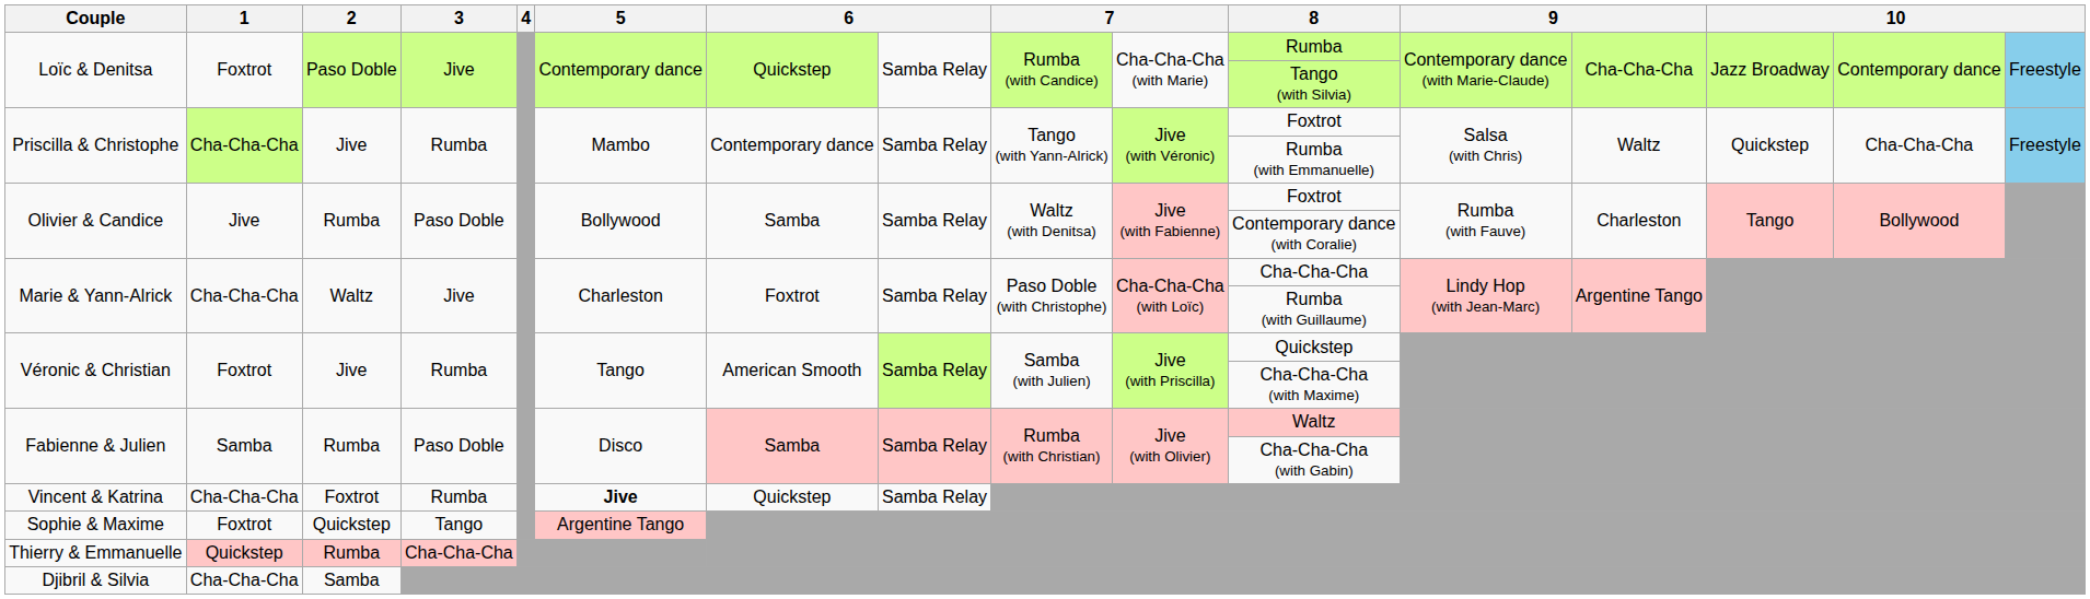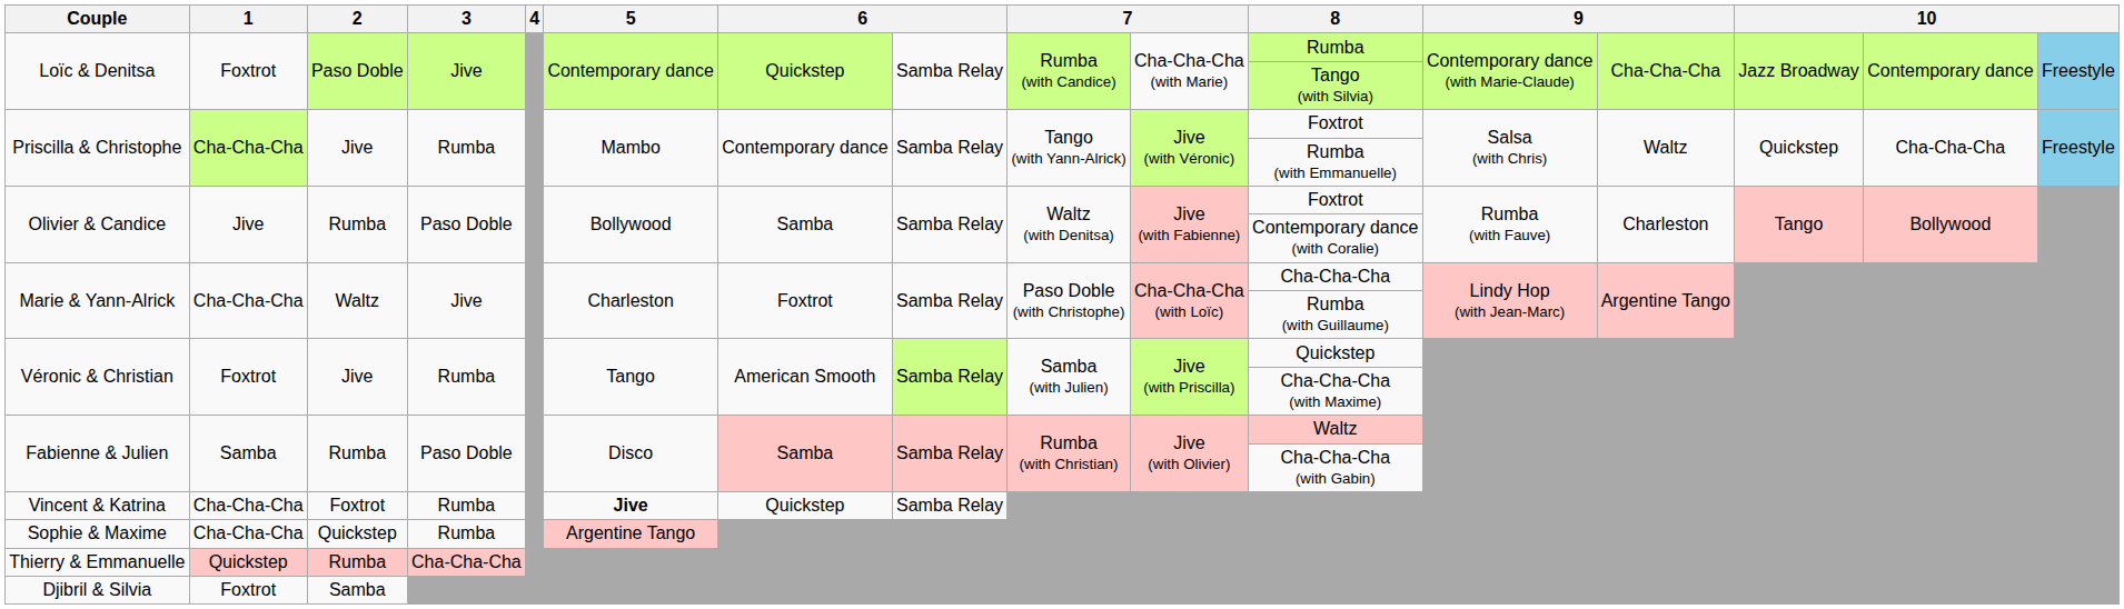 <table class="wikitable" style="text-align:center;">
 <tr>
 <th>Couple</th>
 <th>1</th>
 <th>2</th>
 <th>3</th>
 <th>4</th>
 <th>5</th>
 <th colspan="2">6</th>
 <th colspan="2">7</th>
 <th>8</th>
 <th colspan=2>9</th>
 <th colspan=3>10</th>
 </tr>
 <tr>
 <td rowspan="2">Loïc & Denitsa</td>
 <td rowspan="2">Foxtrot</td>
 <td rowspan="2" style="background:#ccff88;">Paso Doble</td>
 <td rowspan="2" style="background:#ccff88;">Jive</td>
 <td rowspan="14" style="background:darkgrey;"></td>
 <td rowspan="2" style="background:#ccff88;">Contemporary dance</td>
 <td rowspan="2" style="background:#ccff88;">Quickstep</td>
 <td rowspan="2">Samba Relay</td>
 <td rowspan="2" style="background:#ccff88;">Rumba<br><small>(with Candice)</small></td>
 <td rowspan="2">Cha-Cha-Cha <br><small>(with Marie)</small></td>
 <td style="background:#ccff88;">Rumba</td>
 <td rowspan="2" style="background:#ccff88;">Contemporary dance<br><small>(with Marie-Claude)</small></td>
 <td rowspan="2" style="background:#ccff88;">Cha-Cha-Cha</td>
 <td rowspan="2" style="background:#ccff88;">Jazz Broadway</td>
 <td rowspan="2" style="background:#ccff88;">Contemporary dance</td>
 <td rowspan="2" style="background:skyblue;">Freestyle</td>
 </tr>
 <tr>
 <td style="background:#ccff88;">Tango <br><small>(with Silvia)</small></td>
 </tr>
 <tr>
 <td rowspan="2">Priscilla & Christophe</td>
 <td rowspan="2" style="background:#ccff88;">Cha-Cha-Cha</td>
 <td rowspan="2">Jive</td>
 <td rowspan="2">Rumba</td>
 <td rowspan="2">Mambo</td>
 <td rowspan="2">Contemporary dance</td>
 <td rowspan="2">Samba Relay</td>
 <td rowspan="2">Tango<br><small>(with Yann-Alrick)</small></td>
 <td rowspan="2" style="background:#ccff88;">Jive<br><small>(with Véronic)</small></td>
 <td>Foxtrot</td>
 <td rowspan="2">Salsa<br><small>(with Chris)</small></td>
 <td rowspan="2">Waltz</td>
 <td rowspan="2">Quickstep</td>
 <td rowspan="2">Cha-Cha-Cha</td>
 <td rowspan="2" style="background:skyblue;">Freestyle</td>
 </tr>
 <tr>
 <td>Rumba<br><small>(with Emmanuelle)</small></td>
 </tr>
 <tr>
 <td rowspan="2">Olivier & Candice</td>
 <td rowspan="2">Jive</td>
 <td rowspan="2">Rumba</td>
 <td rowspan="2">Paso Doble</td>
 <td rowspan="2">Bollywood</td>
 <td rowspan="2">Samba</td>
 <td rowspan="2">Samba Relay</td>
 <td rowspan="2">Waltz<br><small>(with Denitsa)</small></td>
 <td rowspan="2" style="background:#ffc6c6;">Jive<br><small>(with Fabienne)</small></td>
 <td>Foxtrot</td>
 <td rowspan="2">Rumba<br><small>(with Fauve)</small></td>
 <td rowspan="2">Charleston</td>
 <td rowspan="2" style="background:#ffc6c6;">Tango</td>
 <td rowspan="2" style="background:#ffc6c6;">Bollywood</td>
 <td rowspan="2" style="background:darkgrey;"></td>
 </tr>
 <tr>
 <td>Contemporary dance<br><small>(with Coralie)</small></td>
 </tr>
 <tr>
 <td rowspan="2">Marie & Yann-Alrick</td>
 <td rowspan="2">Cha-Cha-Cha</td>
 <td rowspan="2">Waltz</td>
 <td rowspan="2">Jive</td>
 <td rowspan="2">Charleston</td>
 <td rowspan="2">Foxtrot</td>
 <td rowspan="2">Samba Relay</td>
 <td rowspan="2">Paso Doble<br><small>(with Christophe)</small></td>
 <td rowspan="2" style="background:#ffc6c6;">Cha-Cha-Cha<br><small>(with Loïc)</small></td>
 <td>Cha-Cha-Cha</td>
 <td rowspan="2" style="background:#ffc6c6;">Lindy Hop<br><small>(with Jean-Marc)</small></td>
 <td rowspan="2" style="background:#ffc6c6;">Argentine Tango</td>
 <td rowspan="2" colspan="3" style="background:darkgrey;"></td>
 </tr>
 <tr>
 <td>Rumba<br><small>(with Guillaume)</small></td>
 </tr>
 <tr>
 <td rowspan="2">Véronic & Christian</td>
 <td rowspan="2">Foxtrot</td>
 <td rowspan="2">Jive</td>
 <td rowspan="2">Rumba</td>
 <td rowspan="2">Tango</td>
 <td rowspan="2">American Smooth</td>
 <td rowspan="2"  style="background:#ccff88;">Samba Relay</td>
 <td rowspan="2">Samba<br><small>(with Julien)</small></td>
 <td rowspan="2" style="background:#ccff88;">Jive<br><small>(with Priscilla)</small></td>
 <td>Quickstep</td>
 <td rowspan="2" colspan="5" style="background:darkgrey;"></td>
 </tr>
 <tr>
 <td>Cha-Cha-Cha<br><small>(with Maxime)</small></td>
 </tr>
 <tr>
 <td rowspan="2">Fabienne & Julien</td>
 <td rowspan="2">Samba</td>
 <td rowspan="2">Rumba</td>
 <td rowspan="2">Paso Doble</td>
 <td rowspan="2">Disco</td>
 <td rowspan="2" style="background:#ffc6c6;">Samba</td>
 <td rowspan="2" style="background:#ffc6c6;">Samba Relay</td>
 <td rowspan="2" style="background:#ffc6c6;">Rumba<br><small>(with Christian)</small></td>
 <td rowspan="2" style="background:#ffc6c6;">Jive<br><small>(with Olivier)</small></td>
 <td style="background:#ffc6c6;">Waltz</td>
 <td rowspan="2" colspan="5" style="background:darkgrey;"></td>
 </tr>
 <tr>
 <td>Cha-Cha-Cha<br><small>(with Gabin)</small></td>
 </tr>
 <tr>
 <td>Vincent & Katrina</td>
 <td>Cha-Cha-Cha</td>
 <td>Foxtrot</td>
 <td>Rumba</td>
 <td><strong>Jive</strong></td>
 <td>Quickstep</td>
 <td>Samba Relay</td>
 <td colspan="9" style="background:darkgrey;"></td>
 </tr>
 <tr>
 <td>Sophie & Maxime</td>
-<td>Foxtrot</td>
+<td>Cha-Cha-Cha</td>
 <td>Quickstep</td>
-<td>Tango</td>
+<td>Rumba</td>
 <td style="background:#ffc6c6;">Argentine Tango</td>
 <td rowspan="2" colspan="11" style="background:darkgrey;"></td>
 </tr>
 <tr>
 <td>Thierry & Emmanuelle</td>
 <td style="background:#ffc6c6;">Quickstep</td>
 <td style="background:#ffc6c6;">Rumba</td>
 <td style="background:#ffc6c6;">Cha-Cha-Cha</td>
 <td colspan="12" style="background:darkgrey;"></td>
 </tr>
 <tr>
 <td>Djibril & Silvia</td>
-<td>Cha-Cha-Cha</td>
+<td>Foxtrot</td>
 <td>Samba</td>
 <td colspan="13" style="background:darkgrey;"></td>
 </tr>
 </table>
